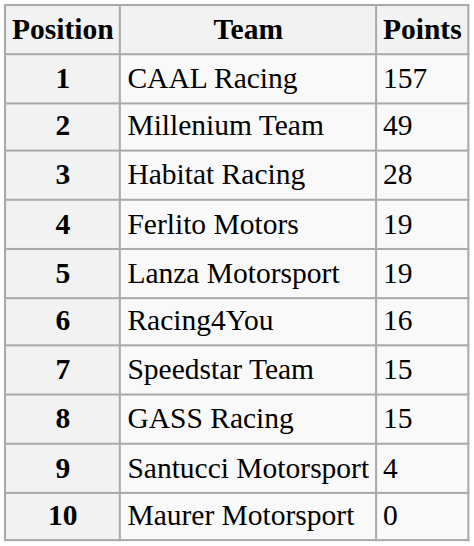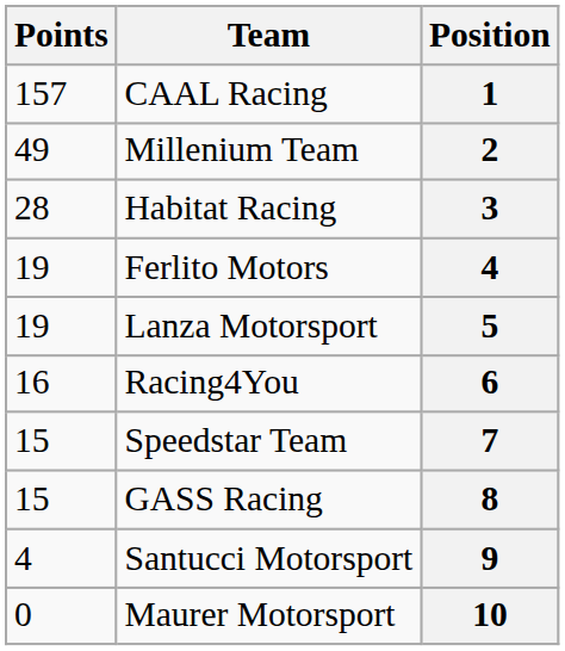 <table class="wikitable" style="font-size: 90%">
 <tr>
+<th>Points</th>
+<th>Team</th>
 <th>Position</th>
-<th>Team</th>
-<th>Points</th>
 </tr>
 <tr>
+<td>157</td>
+<td>CAAL Racing</td>
 <th>1</th>
-<td>CAAL Racing</td>
-<td>157</td>
 </tr>
 <tr>
+<td>49</td>
+<td>Millenium Team</td>
 <th>2</th>
-<td>Millenium Team</td>
-<td>49</td>
 </tr>
 <tr>
+<td>28</td>
+<td>Habitat Racing</td>
 <th>3</th>
-<td>Habitat Racing</td>
-<td>28</td>
 </tr>
 <tr>
+<td>19</td>
+<td>Ferlito Motors</td>
 <th>4</th>
-<td>Ferlito Motors</td>
-<td>19</td>
 </tr>
 <tr>
+<td>19</td>
+<td>Lanza Motorsport</td>
 <th>5</th>
-<td>Lanza Motorsport</td>
-<td>19</td>
 </tr>
 <tr>
+<td>16</td>
+<td>Racing4You</td>
 <th>6</th>
-<td>Racing4You</td>
-<td>16</td>
 </tr>
 <tr>
+<td>15</td>
+<td>Speedstar Team</td>
 <th>7</th>
-<td>Speedstar Team</td>
-<td>15</td>
 </tr>
 <tr>
+<td>15</td>
+<td>GASS Racing</td>
 <th>8</th>
-<td>GASS Racing</td>
-<td>15</td>
 </tr>
 <tr>
+<td>4</td>
+<td>Santucci Motorsport</td>
 <th>9</th>
-<td>Santucci Motorsport</td>
-<td>4</td>
 </tr>
 <tr>
+<td>0</td>
+<td>Maurer Motorsport</td>
 <th>10</th>
-<td>Maurer Motorsport</td>
-<td>0</td>
 </tr>
 </table>
